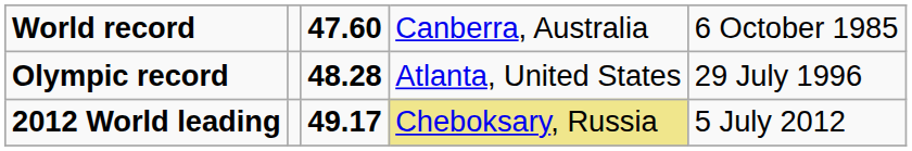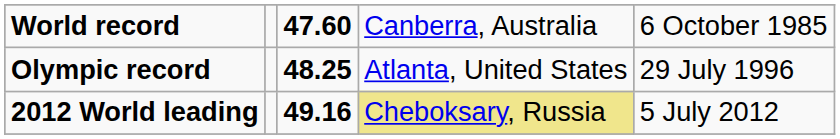 <table class="wikitable">
 <tr>
 <td><strong>World record</strong></td>
 <td></td>
 <td><strong>47.60</strong></td>
 <td><a href='#'>Canberra</a>, Australia</td>
 <td>6 October 1985</td>
 </tr>
 <tr>
 <td><strong>Olympic record</strong></td>
 <td></td>
-<td><strong>48.28</strong></td>
+<td><strong>48.25</strong></td>
 <td><a href='#'>Atlanta</a>, United States</td>
 <td>29 July 1996</td>
 </tr>
 <tr>
 <td><strong>2012 World leading</strong></td>
 <td></td>
-<td><strong>49.17</strong></td>
+<td><strong>49.16</strong></td>
 <td style="background: khaki;"><a href='#'>Cheboksary</a>, Russia</td>
 <td>5 July 2012</td>
 </tr>
 </table>
